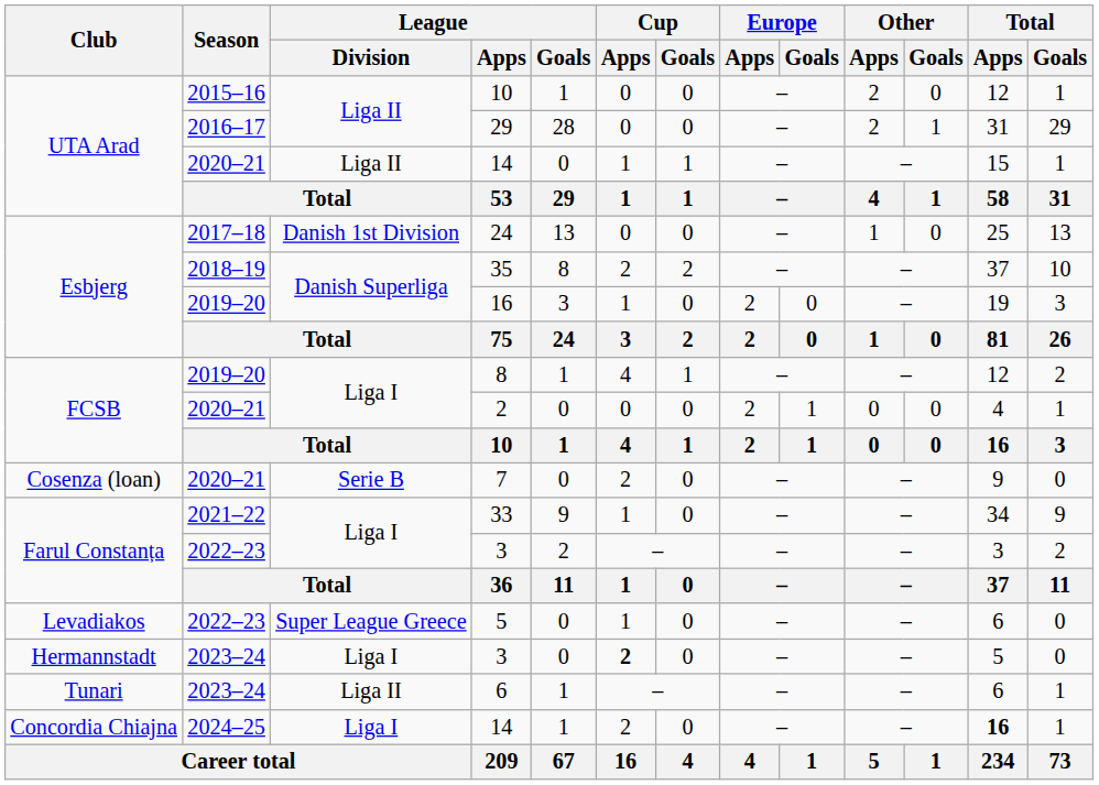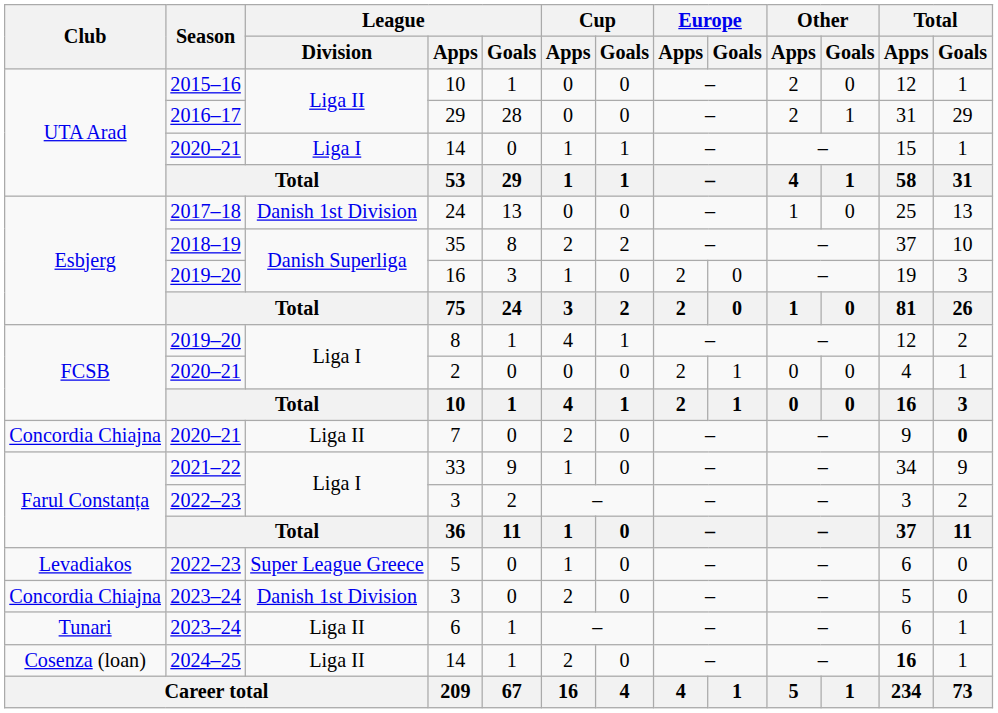 <table class="wikitable" style="text-align:center">
 <tr>
 <th rowspan="2">Club</th>
 <th rowspan="2">Season</th>
 <th colspan="3">League</th>
 <th colspan="2">Cup</th>
 <th colspan="2"><a href='#'>Europe</a></th>
 <th colspan="2">Other</th>
 <th colspan="3">Total</th>
 </tr>
 <tr>
 <th>Division</th>
 <th>Apps</th>
 <th>Goals</th>
 <th>Apps</th>
 <th>Goals</th>
 <th>Apps</th>
 <th>Goals</th>
 <th>Apps</th>
 <th>Goals</th>
 <th>Apps</th>
 <th>Goals</th>
 </tr>
 <tr>
 <td rowspan="4"><a href='#'>UTA Arad</a></td>
 <td><a href='#'>2015–16</a></td>
 <td rowspan="2"><a href='#'>Liga II</a></td>
 <td>10</td>
 <td>1</td>
 <td>0</td>
 <td>0</td>
 <td colspan="2">–</td>
 <td>2</td>
 <td>0</td>
 <td>12</td>
 <td>1</td>
 </tr>
 <tr>
 <td><a href='#'>2016–17</a></td>
 <td>29</td>
 <td>28</td>
 <td>0</td>
 <td>0</td>
 <td colspan="2">–</td>
 <td>2</td>
 <td>1</td>
 <td>31</td>
 <td>29</td>
 </tr>
 <tr>
 <td><a href='#'>2020–21</a></td>
-<td>Liga II</td>
+<td rowspan="1"><a href='#'>Liga I</a></td>
 <td>14</td>
 <td>0</td>
 <td>1</td>
 <td>1</td>
 <td colspan="2">–</td>
 <td colspan="2">–</td>
 <td>15</td>
 <td>1</td>
 </tr>
 <tr>
 <th colspan="2">Total</th>
 <th>53</th>
 <th>29</th>
 <th>1</th>
 <th>1</th>
 <th colspan="2">–</th>
 <th>4</th>
 <th>1</th>
 <th>58</th>
 <th>31</th>
 </tr>
 <tr>
 <td rowspan="4"><a href='#'>Esbjerg</a></td>
 <td><a href='#'>2017–18</a></td>
 <td><a href='#'>Danish 1st Division</a></td>
 <td>24</td>
 <td>13</td>
 <td>0</td>
 <td>0</td>
 <td colspan="2">–</td>
 <td>1</td>
 <td>0</td>
 <td>25</td>
 <td>13</td>
 </tr>
 <tr>
 <td><a href='#'>2018–19</a></td>
 <td rowspan="2"><a href='#'>Danish Superliga</a></td>
 <td>35</td>
 <td>8</td>
 <td>2</td>
 <td>2</td>
 <td colspan="2">–</td>
 <td colspan="2">–</td>
 <td>37</td>
 <td>10</td>
 </tr>
 <tr>
 <td><a href='#'>2019–20</a></td>
 <td>16</td>
 <td>3</td>
 <td>1</td>
 <td>0</td>
 <td>2</td>
 <td>0</td>
 <td colspan="2">–</td>
 <td>19</td>
 <td>3</td>
 </tr>
 <tr>
 <th colspan="2">Total</th>
 <th>75</th>
 <th>24</th>
 <th>3</th>
 <th>2</th>
 <th>2</th>
 <th>0</th>
 <th>1</th>
 <th>0</th>
 <th>81</th>
 <th>26</th>
 </tr>
 <tr>
 <td rowspan="3"><a href='#'>FCSB</a></td>
 <td><a href='#'>2019–20</a></td>
 <td rowspan="2">Liga I</td>
 <td>8</td>
 <td>1</td>
 <td>4</td>
 <td>1</td>
 <td colspan="2">–</td>
 <td colspan="2">–</td>
 <td>12</td>
 <td>2</td>
 </tr>
 <tr>
 <td><a href='#'>2020–21</a></td>
 <td>2</td>
 <td>0</td>
 <td>0</td>
 <td>0</td>
 <td>2</td>
 <td>1</td>
 <td>0</td>
 <td>0</td>
 <td>4</td>
 <td>1</td>
 </tr>
 <tr>
 <th colspan="2">Total</th>
 <th>10</th>
 <th>1</th>
 <th>4</th>
 <th>1</th>
 <th>2</th>
 <th>1</th>
 <th>0</th>
 <th>0</th>
 <th>16</th>
 <th>3</th>
 </tr>
 <tr>
-<td><a href='#'>Cosenza</a> (loan)</td>
+<td><a href='#'>Concordia Chiajna</a></td>
 <td><a href='#'>2020–21</a></td>
-<td><a href='#'>Serie B</a></td>
+<td>Liga II</td>
 <td>7</td>
 <td>0</td>
 <td>2</td>
 <td>0</td>
 <td colspan="2">–</td>
 <td colspan="2">–</td>
 <td>9</td>
-<td>0</td>
+<td><strong>0</strong></td>
 </tr>
 <tr>
 <td rowspan="3"><a href='#'>Farul Constanța</a></td>
 <td><a href='#'>2021–22</a></td>
 <td rowspan="2">Liga I</td>
 <td>33</td>
 <td>9</td>
 <td>1</td>
 <td>0</td>
 <td colspan="2">–</td>
 <td colspan="2">–</td>
 <td>34</td>
 <td>9</td>
 </tr>
 <tr>
 <td><a href='#'>2022–23</a></td>
 <td>3</td>
 <td>2</td>
 <td colspan="2">–</td>
 <td colspan="2">–</td>
 <td colspan="2">–</td>
 <td>3</td>
 <td>2</td>
 </tr>
 <tr>
 <th colspan="2">Total</th>
 <th>36</th>
 <th>11</th>
 <th>1</th>
 <th>0</th>
 <th colspan="2">–</th>
 <th colspan="2">–</th>
 <th>37</th>
 <th>11</th>
 </tr>
 <tr>
 <td><a href='#'>Levadiakos</a></td>
 <td><a href='#'>2022–23</a></td>
 <td><a href='#'>Super League Greece</a></td>
 <td>5</td>
 <td>0</td>
 <td>1</td>
 <td>0</td>
 <td colspan="2">–</td>
 <td colspan="2">–</td>
 <td>6</td>
 <td>0</td>
 </tr>
 <tr>
-<td><a href='#'>Hermannstadt</a></td>
+<td><a href='#'>Concordia Chiajna</a></td>
 <td><a href='#'>2023–24</a></td>
-<td>Liga I</td>
+<td><a href='#'>Danish 1st Division</a></td>
 <td>3</td>
 <td>0</td>
-<td><strong>2</strong></td>
+<td>2</td>
 <td>0</td>
 <td colspan="2">–</td>
 <td colspan="2">–</td>
 <td>5</td>
 <td>0</td>
 </tr>
 <tr>
 <td><a href='#'>Tunari</a></td>
 <td><a href='#'>2023–24</a></td>
 <td>Liga II</td>
 <td>6</td>
 <td>1</td>
 <td colspan="2">–</td>
 <td colspan="2">–</td>
 <td colspan="2">–</td>
 <td>6</td>
 <td>1</td>
 </tr>
 <tr>
-<td><a href='#'>Concordia Chiajna</a></td>
+<td><a href='#'>Cosenza</a> (loan)</td>
 <td><a href='#'>2024–25</a></td>
-<td rowspan="1"><a href='#'>Liga I</a></td>
+<td>Liga II</td>
 <td>14</td>
 <td>1</td>
 <td>2</td>
 <td>0</td>
 <td colspan="2">–</td>
 <td colspan="2">–</td>
 <td><strong>16</strong></td>
 <td>1</td>
 </tr>
 <tr>
 <th colspan="3">Career total</th>
 <th>209</th>
 <th>67</th>
 <th>16</th>
 <th>4</th>
 <th>4</th>
 <th>1</th>
 <th>5</th>
 <th>1</th>
 <th>234</th>
 <th>73</th>
 </tr>
 </table>
